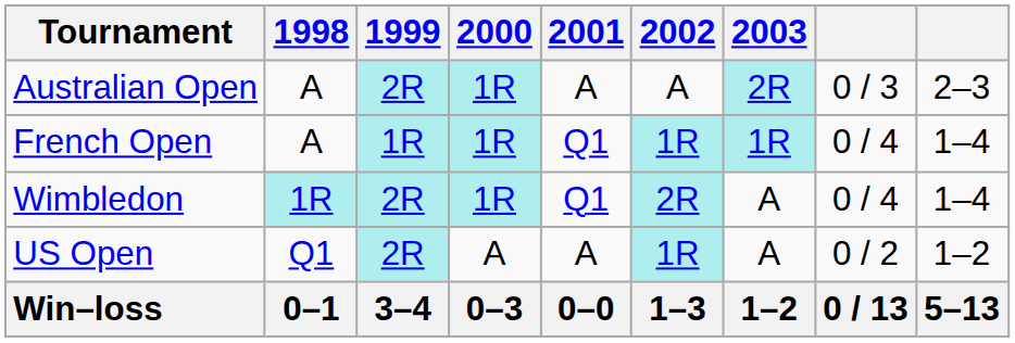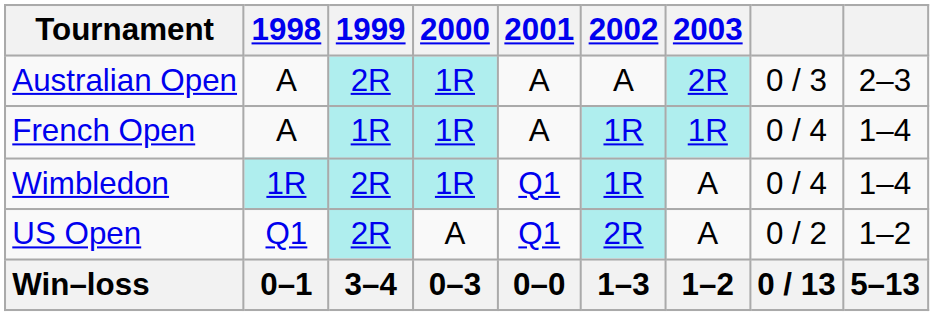 <table class=wikitable style=text-align:center;font-size:97%>
 <tr>
 <th>Tournament</th>
 <th><a href='#'>1998</a></th>
 <th><a href='#'>1999</a></th>
 <th><a href='#'>2000</a></th>
 <th><a href='#'>2001</a></th>
 <th><a href='#'>2002</a></th>
 <th><a href='#'>2003</a></th>
 <th></th>
 <th></th>
 </tr>
 <tr>
 <td align=left><a href='#'>Australian Open</a></td>
 <td>A</td>
 <td bgcolor=afeeee><a href='#'>2R</a></td>
 <td bgcolor=afeeee><a href='#'>1R</a></td>
 <td>A</td>
 <td>A</td>
 <td bgcolor=afeeee><a href='#'>2R</a></td>
 <td>0 / 3</td>
 <td>2–3</td>
 </tr>
 <tr>
 <td align=left><a href='#'>French Open</a></td>
 <td>A</td>
 <td bgcolor=afeeee><a href='#'>1R</a></td>
 <td bgcolor=afeeee><a href='#'>1R</a></td>
-<td><a href='#'>Q1</a></td>
+<td>A</td>
 <td bgcolor=afeeee><a href='#'>1R</a></td>
 <td bgcolor=afeeee><a href='#'>1R</a></td>
 <td>0 / 4</td>
 <td>1–4</td>
 </tr>
 <tr>
 <td align=left><a href='#'>Wimbledon</a></td>
 <td bgcolor=afeeee><a href='#'>1R</a></td>
 <td bgcolor=afeeee><a href='#'>2R</a></td>
 <td bgcolor=afeeee><a href='#'>1R</a></td>
 <td><a href='#'>Q1</a></td>
-<td bgcolor=afeeee><a href='#'>2R</a></td>
+<td bgcolor=afeeee><a href='#'>1R</a></td>
 <td>A</td>
 <td>0 / 4</td>
 <td>1–4</td>
 </tr>
 <tr>
 <td align=left><a href='#'>US Open</a></td>
 <td><a href='#'>Q1</a></td>
 <td bgcolor=afeeee><a href='#'>2R</a></td>
 <td>A</td>
-<td>A</td>
-<td bgcolor=afeeee><a href='#'>1R</a></td>
+<td><a href='#'>Q1</a></td>
+<td bgcolor=afeeee><a href='#'>2R</a></td>
 <td>A</td>
 <td>0 / 2</td>
 <td>1–2</td>
 </tr>
 <tr>
 <th style=text-align:left>Win–loss</th>
 <th>0–1</th>
 <th>3–4</th>
 <th>0–3</th>
 <th>0–0</th>
 <th>1–3</th>
 <th>1–2</th>
 <th>0 / 13</th>
 <th>5–13</th>
 </tr>
 </table>
